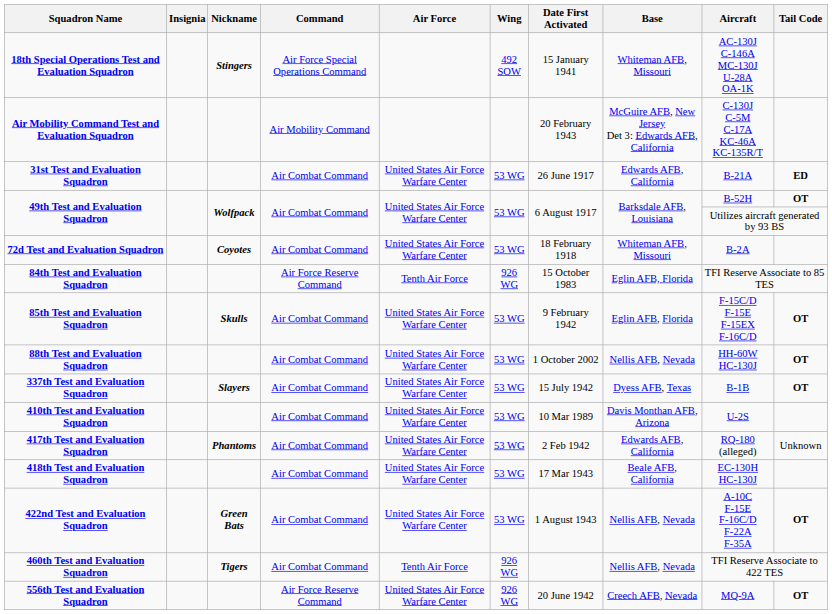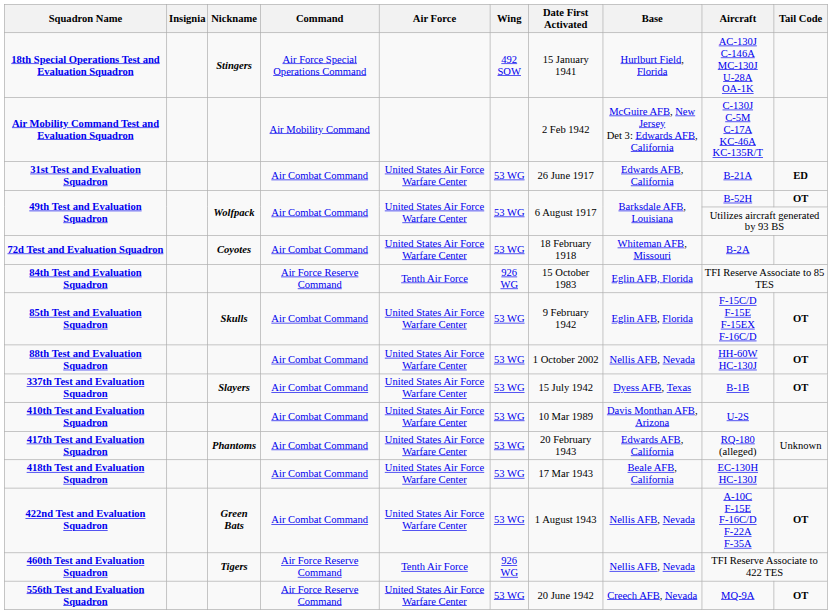 <table class="wikitable sortable" style="text-align:center;">
 <tr>
 <th>Squadron Name</th>
 <th>Insignia</th>
 <th>Nickname</th>
 <th>Command</th>
 <th>Air Force</th>
 <th>Wing</th>
 <th>Date First Activated</th>
 <th>Base</th>
 <th>Aircraft</th>
 <th>Tail Code</th>
 </tr>
 <tr>
 <td><strong><a href='#'>18th Special Operations Test and Evaluation Squadron</a></strong></td>
 <td></td>
 <td><strong><em>Stingers</em></strong></td>
 <td><a href='#'>Air Force Special Operations Command</a></td>
 <td></td>
 <td><a href='#'>492 SOW</a></td>
 <td>15 January 1941</td>
-<td><a href='#'>Whiteman AFB</a>, <a href='#'>Missouri</a></td>
+<td><a href='#'>Hurlburt Field</a>, <a href='#'>Florida</a></td>
 <td><a href='#'>AC-130J</a><br><a href='#'>C-146A</a><br><a href='#'>MC-130J</a><br><a href='#'>U-28A</a><br><a href='#'>OA-1K</a></td>
 <td></td>
 </tr>
 <tr>
 <td><strong><a href='#'>Air Mobility Command Test and Evaluation Squadron</a></strong> </td>
 <td></td>
 <td></td>
 <td><a href='#'>Air Mobility Command</a></td>
 <td></td>
 <td></td>
-<td>20 February 1943</td>
+<td>2 Feb 1942</td>
 <td><a href='#'>McGuire AFB</a>, <a href='#'>New Jersey</a><br>Det 3: <a href='#'>Edwards AFB</a>, <a href='#'>California</a></td>
 <td><a href='#'>C-130J</a><br><a href='#'>C-5M</a><br><a href='#'>C-17A</a><br><a href='#'>KC-46A</a><br><a href='#'>KC-135R/T</a></td>
 <td></td>
 </tr>
 <tr>
 <td><strong><a href='#'>31st Test and Evaluation Squadron</a></strong></td>
 <td></td>
 <td></td>
 <td><a href='#'>Air Combat Command</a></td>
 <td><a href='#'>United States Air Force Warfare Center</a></td>
 <td><a href='#'>53 WG</a></td>
 <td>26 June 1917</td>
 <td><a href='#'>Edwards AFB</a>, <a href='#'>California</a></td>
 <td><a href='#'>B-21A</a></td>
 <td><strong>ED</strong></td>
 </tr>
 <tr>
 <td rowspan="2"><strong><a href='#'>49th Test and Evaluation Squadron</a></strong></td>
 <td rowspan="2"></td>
 <td rowspan="2"><strong><em>Wolfpack</em></strong></td>
 <td rowspan="2"><a href='#'>Air Combat Command</a></td>
 <td rowspan="2"><a href='#'>United States Air Force Warfare Center</a></td>
 <td rowspan="2"><a href='#'>53 WG</a></td>
 <td rowspan="2">6 August 1917</td>
 <td rowspan="2"><a href='#'>Barksdale AFB</a>, <a href='#'>Louisiana</a></td>
 <td><a href='#'>B-52H</a></td>
 <td><strong>OT</strong></td>
 </tr>
 <tr>
 <td colspan="2">Utilizes aircraft generated by 93 BS</td>
 </tr>
 <tr>
 <td><strong><a href='#'>72d Test and Evaluation Squadron</a></strong></td>
 <td></td>
 <td><strong><em>Coyotes</em></strong></td>
 <td><a href='#'>Air Combat Command</a></td>
 <td><a href='#'>United States Air Force Warfare Center</a></td>
 <td><a href='#'>53 WG</a></td>
 <td>18 February 1918</td>
 <td><a href='#'>Whiteman AFB</a>, <a href='#'>Missouri</a></td>
 <td><a href='#'>B-2A</a></td>
 <td></td>
 </tr>
 <tr>
 <td><strong><a href='#'>84th Test and Evaluation Squadron</a></strong></td>
 <td></td>
 <td></td>
 <td><a href='#'>Air Force Reserve Command</a></td>
 <td><a href='#'>Tenth Air Force</a></td>
 <td><a href='#'>926 WG</a></td>
 <td>15 October 1983</td>
 <td><a href='#'>Eglin AFB, Florida</a></td>
 <td colspan="2">TFI Reserve Associate to 85 TES<strong></strong></td>
 </tr>
 <tr>
 <td><strong><a href='#'>85th Test and Evaluation Squadron</a></strong></td>
 <td></td>
 <td><strong><em>Skulls</em></strong></td>
 <td><a href='#'>Air Combat Command</a></td>
 <td><a href='#'>United States Air Force Warfare Center</a></td>
 <td><a href='#'>53 WG</a></td>
 <td>9 February 1942</td>
 <td><a href='#'>Eglin AFB</a>, <a href='#'>Florida</a></td>
 <td><a href='#'>F-15C/D</a><br><a href='#'>F-15E</a><br><a href='#'>F-15EX</a><br><a href='#'>F-16C/D</a></td>
 <td><strong>OT</strong></td>
 </tr>
 <tr>
 <td><strong><a href='#'>88th Test and Evaluation Squadron</a></strong></td>
 <td></td>
 <td></td>
 <td><a href='#'>Air Combat Command</a></td>
 <td><a href='#'>United States Air Force Warfare Center</a></td>
 <td><a href='#'>53 WG</a></td>
 <td>1 October 2002</td>
 <td><a href='#'>Nellis AFB</a>, <a href='#'>Nevada</a></td>
 <td><a href='#'>HH-60W</a><br><a href='#'>HC-130J</a></td>
 <td><strong>OT</strong></td>
 </tr>
 <tr>
 <td><strong><a href='#'>337th Test and Evaluation Squadron</a></strong></td>
 <td></td>
 <td><strong><em>Slayers</em></strong></td>
 <td><a href='#'>Air Combat Command</a></td>
 <td><a href='#'>United States Air Force Warfare Center</a></td>
 <td><a href='#'>53 WG</a></td>
 <td>15 July 1942</td>
 <td><a href='#'>Dyess AFB</a>, <a href='#'>Texas</a></td>
 <td><a href='#'>B-1B</a></td>
 <td><strong>OT</strong></td>
 </tr>
 <tr>
 <td><strong><a href='#'>410th Test and Evaluation Squadron</a></strong></td>
 <td></td>
 <td></td>
 <td><a href='#'>Air Combat Command</a></td>
 <td><a href='#'>United States Air Force Warfare Center</a></td>
 <td><a href='#'>53 WG</a></td>
 <td>10 Mar 1989</td>
 <td><a href='#'>Davis Monthan AFB</a>, <a href='#'>Arizona</a></td>
 <td><a href='#'>U-2S</a></td>
 <td></td>
 </tr>
 <tr>
 <td><strong><a href='#'>417th Test and Evaluation Squadron</a></strong></td>
 <td></td>
 <td><strong><em>Phantoms</em></strong></td>
 <td><a href='#'>Air Combat Command</a></td>
 <td><a href='#'>United States Air Force Warfare Center</a></td>
 <td><a href='#'>53 WG</a></td>
-<td>2 Feb 1942</td>
+<td>20 February 1943</td>
 <td><a href='#'>Edwards AFB</a>, <a href='#'>California</a></td>
 <td><a href='#'>RQ-180</a> (alleged)</td>
 <td>Unknown</td>
 </tr>
 <tr>
 <td><strong><a href='#'>418th Test and Evaluation Squadron</a></strong></td>
 <td></td>
 <td></td>
 <td><a href='#'>Air Combat Command</a></td>
 <td><a href='#'>United States Air Force Warfare Center</a></td>
 <td><a href='#'>53 WG</a></td>
 <td>17 Mar 1943</td>
 <td><a href='#'>Beale AFB</a>, <a href='#'>California</a></td>
 <td><a href='#'>EC-130H</a><br><a href='#'>HC-130J</a></td>
 <td></td>
 </tr>
 <tr>
 <td><strong><a href='#'>422nd Test and Evaluation Squadron</a></strong></td>
 <td></td>
 <td><strong><em>Green Bats</em></strong></td>
 <td><a href='#'>Air Combat Command</a></td>
 <td><a href='#'>United States Air Force Warfare Center</a></td>
 <td><a href='#'>53 WG</a></td>
 <td>1 August 1943</td>
 <td><a href='#'>Nellis AFB</a>, <a href='#'>Nevada</a></td>
 <td><a href='#'>A-10C</a><br><a href='#'>F-15E</a><br><a href='#'>F-16C/D</a><br><a href='#'>F-22A</a><br><a href='#'>F-35A</a></td>
 <td><strong>OT</strong></td>
 </tr>
 <tr>
 <td><strong><a href='#'>460th Test and Evaluation Squadron</a></strong></td>
 <td></td>
 <td><strong><em>Tigers</em></strong></td>
-<td><a href='#'>Air Combat Command</a></td>
+<td><a href='#'>Air Force Reserve Command</a></td>
 <td><a href='#'>Tenth Air Force</a></td>
 <td><a href='#'>926 WG</a></td>
 <td></td>
 <td><a href='#'>Nellis AFB</a>, <a href='#'>Nevada</a></td>
 <td colspan="2">TFI Reserve Associate to 422 TES</td>
 </tr>
 <tr>
 <td><strong><a href='#'>556th Test and Evaluation Squadron</a></strong></td>
 <td></td>
 <td></td>
 <td><a href='#'>Air Force Reserve Command</a></td>
 <td><a href='#'>United States Air Force Warfare Center</a></td>
-<td><a href='#'>926 WG</a></td>
+<td><a href='#'>53 WG</a></td>
 <td>20 June 1942</td>
 <td><a href='#'>Creech AFB</a>, <a href='#'>Nevada</a></td>
 <td><a href='#'>MQ-9A</a></td>
 <td><strong>OT</strong></td>
 </tr>
 </table>
